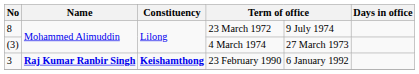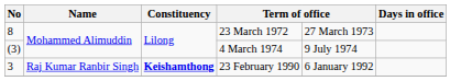 <table class="wikitable sortable">
 <tr>
 <th>No</th>
 <th>Name</th>
 <th>Constituency</th>
 <th colspan=2>Term of office</th>
 <th>Days in office</th>
 </tr>
 <tr>
 <td>8</td>
 <td rowspan=2><a href='#'>Mohammed Alimuddin</a></td>
 <td rowspan=2><a href='#'>Lilong</a></td>
 <td>23 March 1972</td>
-<td>9 July 1974</td>
+<td>27 March 1973</td>
 <td></td>
 </tr>
 <tr>
 <td>(3)</td>
 <td>4 March 1974</td>
-<td>27 March 1973</td>
+<td>9 July 1974</td>
 <td></td>
 </tr>
 <tr>
 <td>3</td>
-<td><strong><a href='#'>Raj Kumar Ranbir Singh</a></strong></td>
+<td><a href='#'>Raj Kumar Ranbir Singh</a></td>
 <td><strong><a href='#'>Keishamthong</a></strong></td>
 <td>23 February 1990</td>
 <td>6 January 1992</td>
 <td></td>
 </tr>
 <tr>
 </tr>
 </table>
